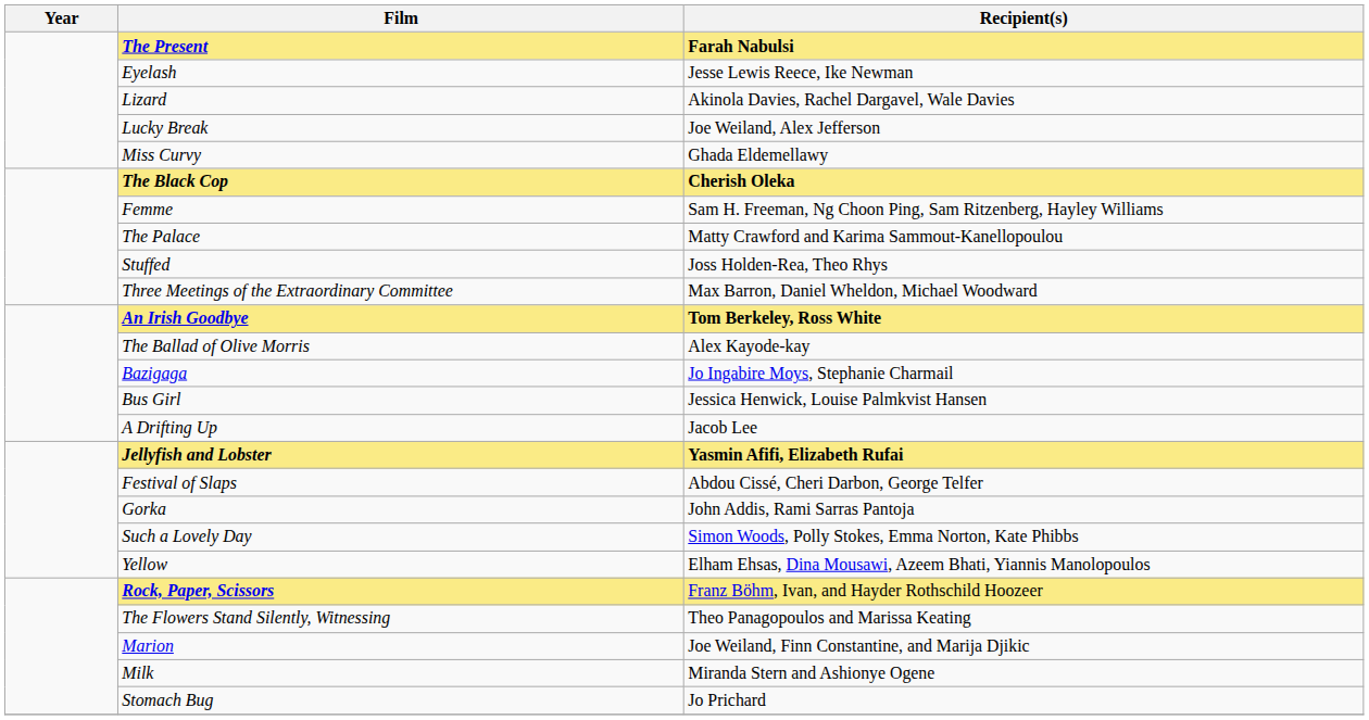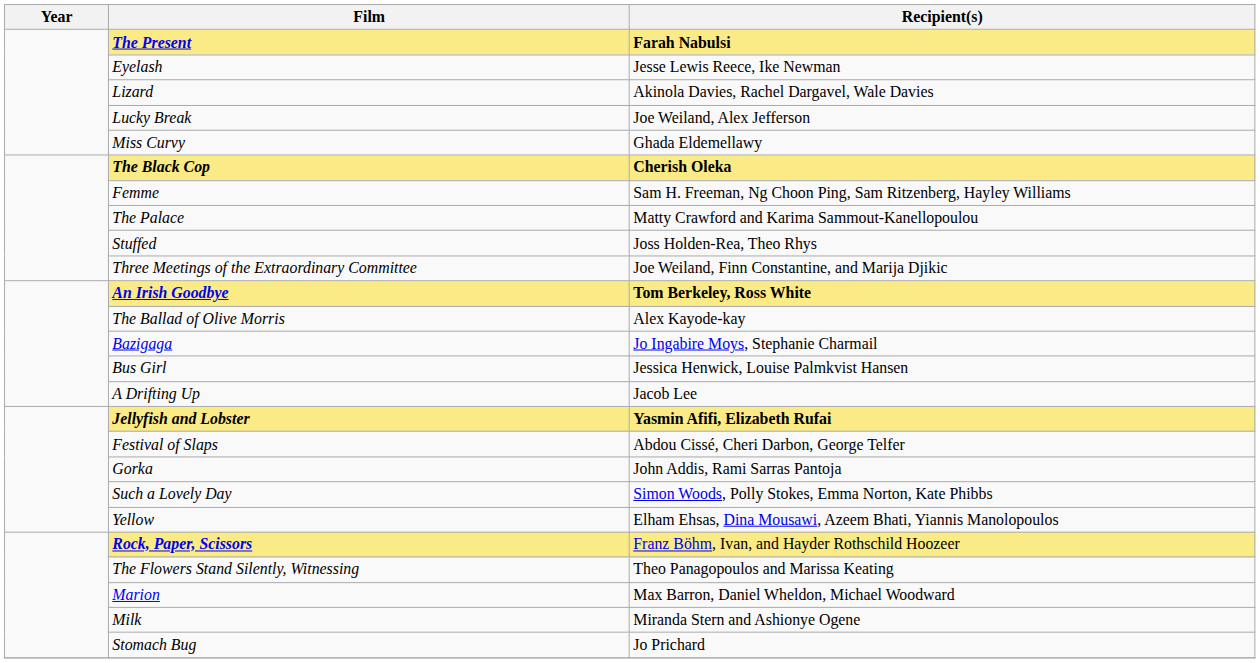 <table class="wikitable" style="width:100%;" cellpadding="5">
 <tr>
 <th style="width:5%;">Year</th>
 <th style="width:25%;">Film</th>
 <th style="width:30%;">Recipient(s)</th>
 </tr>
 <tr>
 <td rowspan="5"></td>
 <td style="background:#FAEB86"><strong><em><a href='#'>The Present</a></em></strong></td>
 <td style="background:#FAEB86"><strong>Farah Nabulsi</strong></td>
 </tr>
 <tr>
 <td><em>Eyelash</em></td>
 <td>Jesse Lewis Reece, Ike Newman</td>
 </tr>
 <tr>
 <td><em>Lizard</em></td>
 <td>Akinola Davies, Rachel Dargavel, Wale Davies</td>
 </tr>
 <tr>
 <td><em>Lucky Break</em></td>
 <td>Joe Weiland, Alex Jefferson</td>
 </tr>
 <tr>
 <td><em>Miss Curvy</em></td>
 <td>Ghada Eldemellawy</td>
 </tr>
 <tr>
 <td rowspan="5"></td>
 <td style="background:#FAEB86"><strong><em>The Black Cop</em></strong></td>
 <td style="background:#FAEB86"><strong>Cherish Oleka</strong></td>
 </tr>
 <tr>
 <td><em>Femme</em></td>
 <td>Sam H. Freeman, Ng Choon Ping, Sam Ritzenberg, Hayley Williams</td>
 </tr>
 <tr>
 <td><em>The Palace</em></td>
 <td>Matty Crawford and Karima Sammout-Kanellopoulou</td>
 </tr>
 <tr>
 <td><em>Stuffed</em></td>
 <td>Joss Holden-Rea, Theo Rhys</td>
 </tr>
 <tr>
 <td><em>Three Meetings of the Extraordinary Committee</em></td>
-<td>Max Barron, Daniel Wheldon, Michael Woodward</td>
+<td>Joe Weiland, Finn Constantine, and Marija Djikic</td>
 </tr>
 <tr>
 <td rowspan="5"></td>
 <td style="background:#FAEB86"><strong><em><a href='#'>An Irish Goodbye</a></em></strong></td>
 <td style="background:#FAEB86"><strong>Tom Berkeley, Ross White</strong></td>
 </tr>
 <tr>
 <td><em>The Ballad of Olive Morris</em></td>
 <td>Alex Kayode-kay</td>
 </tr>
 <tr>
 <td><em><a href='#'>Bazigaga</a></em></td>
 <td><a href='#'>Jo Ingabire Moys</a>, Stephanie Charmail</td>
 </tr>
 <tr>
 <td><em>Bus Girl</em></td>
 <td>Jessica Henwick, Louise Palmkvist Hansen</td>
 </tr>
 <tr>
 <td><em>A Drifting Up</em></td>
 <td>Jacob Lee</td>
 </tr>
 <tr>
 <td rowspan="5"></td>
 <td style="background:#FAEB86"><strong><em>Jellyfish and Lobster</em></strong></td>
 <td style="background:#FAEB86"><strong>Yasmin Afifi, Elizabeth Rufai</strong></td>
 </tr>
 <tr>
 <td><em>Festival of Slaps</em></td>
 <td>Abdou Cissé, Cheri Darbon, George Telfer</td>
 </tr>
 <tr>
 <td><em>Gorka</em></td>
 <td>John Addis, Rami Sarras Pantoja</td>
 </tr>
 <tr>
 <td><em>Such a Lovely Day</em></td>
 <td><a href='#'>Simon Woods</a>, Polly Stokes, Emma Norton, Kate Phibbs</td>
 </tr>
 <tr>
 <td><em>Yellow</em></td>
 <td>Elham Ehsas, <a href='#'>Dina Mousawi</a>, Azeem Bhati, Yiannis Manolopoulos</td>
 </tr>
 <tr>
 <td rowspan="5"></td>
 <td style="background:#FAEB86"><strong><em><a href='#'>Rock, Paper, Scissors</a></em></strong></td>
 <td style="background:#FAEB86"><a href='#'>Franz Böhm</a>, Ivan, and Hayder Rothschild Hoozeer</td>
 </tr>
 <tr>
 <td><em>The Flowers Stand Silently, Witnessing</em></td>
 <td>Theo Panagopoulos and Marissa Keating</td>
 </tr>
 <tr>
 <td><em><a href='#'>Marion</a></em></td>
-<td>Joe Weiland, Finn Constantine, and Marija Djikic</td>
+<td>Max Barron, Daniel Wheldon, Michael Woodward</td>
 </tr>
 <tr>
 <td><em>Milk</em></td>
 <td>Miranda Stern and Ashionye Ogene</td>
 </tr>
 <tr>
 <td><em>Stomach Bug</em></td>
 <td>Jo Prichard</td>
 </tr>
 <tr>
 </tr>
 </table>
